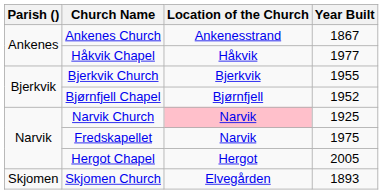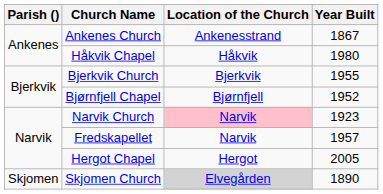 <table class="wikitable" style="text-align:center">
 <tr>
 <th>Parish ()</th>
 <th>Church Name</th>
 <th>Location of the Church</th>
 <th>Year Built</th>
 </tr>
 <tr>
 <td rowspan="2">Ankenes</td>
 <td><a href='#'>Ankenes Church</a></td>
 <td><a href='#'>Ankenesstrand</a></td>
 <td>1867</td>
 </tr>
 <tr>
 <td><a href='#'>Håkvik Chapel</a></td>
 <td><a href='#'>Håkvik</a></td>
-<td>1977</td>
+<td>1980</td>
 </tr>
 <tr>
 <td rowspan="2">Bjerkvik</td>
 <td><a href='#'>Bjerkvik Church</a></td>
 <td><a href='#'>Bjerkvik</a></td>
 <td>1955</td>
 </tr>
 <tr>
 <td><a href='#'>Bjørnfjell Chapel</a></td>
 <td><a href='#'>Bjørnfjell</a></td>
 <td>1952</td>
 </tr>
 <tr>
 <td rowspan="3">Narvik</td>
 <td><a href='#'>Narvik Church</a></td>
 <td style="background: pink;"><a href='#'>Narvik</a></td>
-<td>1925</td>
+<td>1923</td>
 </tr>
 <tr>
 <td><a href='#'>Fredskapellet</a></td>
 <td><a href='#'>Narvik</a></td>
-<td>1975</td>
+<td>1957</td>
 </tr>
 <tr>
 <td><a href='#'>Hergot Chapel</a></td>
 <td><a href='#'>Hergot</a></td>
 <td>2005</td>
 </tr>
 <tr>
 <td>Skjomen</td>
 <td><a href='#'>Skjomen Church</a></td>
-<td><a href='#'>Elvegården</a></td>
-<td>1893</td>
+<td style="background: lightgrey;"><a href='#'>Elvegården</a></td>
+<td>1890</td>
 </tr>
 </table>
